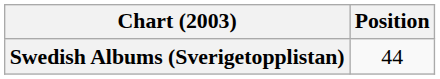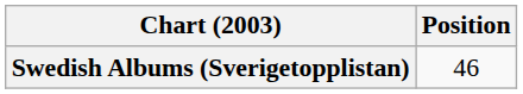 <table class="wikitable plainrowheaders" style="text-align:center">
 <tr>
 <th scope="col">Chart (2003)</th>
 <th scope="col">Position</th>
 </tr>
 <tr>
 <th scope="row">Swedish Albums (Sverigetopplistan)</th>
-<td>44</td>
+<td>46</td>
 </tr>
 </table>
